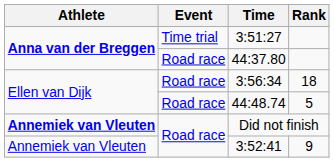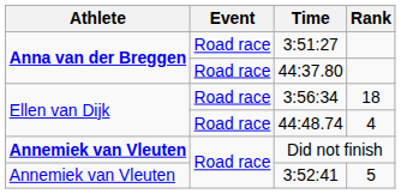 <table class="wikitable" style="font-size:90%">
 <tr>
 <th>Athlete</th>
 <th>Event</th>
 <th>Time</th>
 <th>Rank</th>
 </tr>
 <tr align=center>
 <td rowspan=2 align=left><strong><a href='#'>Anna van der Breggen</a></strong></td>
-<td align=left><a href='#'>Time trial</a></td>
+<td align=left><a href='#'>Road race</a></td>
 <td>3:51:27</td>
 <td></td>
 </tr>
 <tr align=center>
 <td align=left><a href='#'>Road race</a></td>
 <td>44:37.80</td>
 <td></td>
 </tr>
 <tr align=center>
 <td rowspan=2 align=left><a href='#'>Ellen van Dijk</a></td>
 <td align=left><a href='#'>Road race</a></td>
 <td>3:56:34</td>
 <td>18</td>
 </tr>
 <tr align=center>
 <td align=left><a href='#'>Road race</a></td>
 <td>44:48.74</td>
-<td>5</td>
+<td>4</td>
 </tr>
 <tr align=center>
 <td align=left><strong><a href='#'>Annemiek van Vleuten</a></strong></td>
 <td align=left rowspan=2><a href='#'>Road race</a></td>
 <td colspan=2>Did not finish</td>
 </tr>
 <tr align=center>
 <td align=left><a href='#'>Annemiek van Vleuten</a></td>
 <td>3:52:41</td>
-<td>9</td>
+<td>5</td>
 </tr>
 </table>
